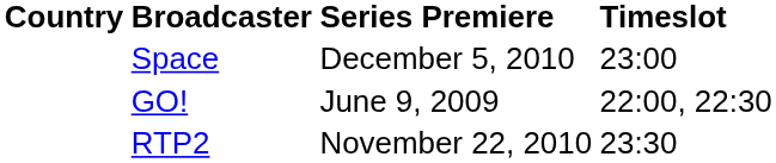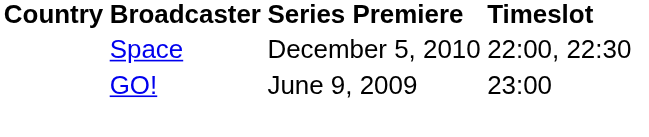 <table>
 <tr align="left">
 <th>Country</th>
 <th>Broadcaster</th>
 <th>Series Premiere</th>
 <th>Timeslot</th>
 </tr>
 <tr>
 <td></td>
 <td><a href='#'>Space</a></td>
 <td>December 5, 2010</td>
-<td>23:00</td>
+<td>22:00, 22:30</td>
 </tr>
 <tr>
 <td></td>
 <td><a href='#'>GO!</a></td>
 <td>June 9, 2009</td>
-<td>22:00, 22:30</td>
-</tr>
-<tr>
-<td></td>
-<td><a href='#'>RTP2</a></td>
-<td>November 22, 2010</td>
-<td>23:30</td>
+<td>23:00</td>
 </tr>
 </table>
